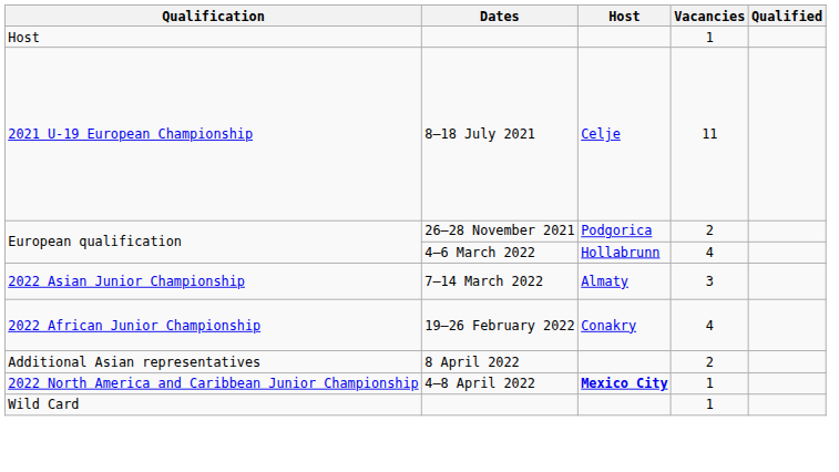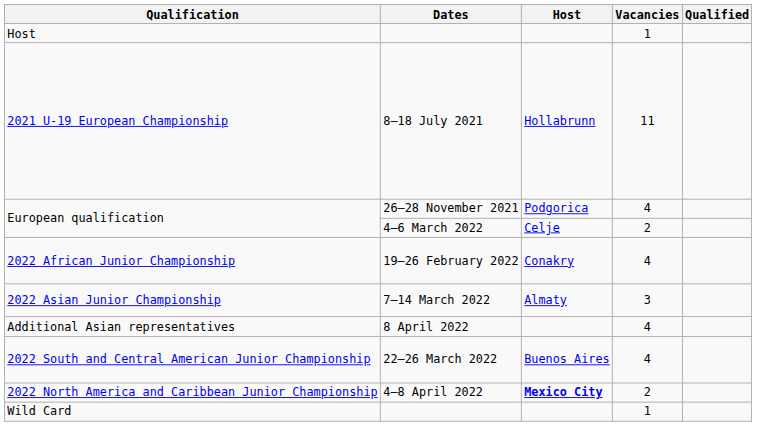 <table class="wikitable">
 <tr>
 <th>Qualification</th>
 <th>Dates</th>
 <th>Host</th>
 <th>Vacancies</th>
 <th>Qualified</th>
 </tr>
 <tr>
 <td>Host</td>
 <td></td>
 <td></td>
 <td align=center>1</td>
 <td></td>
 </tr>
 <tr>
 <td><a href='#'>2021 U-19 European Championship</a></td>
 <td>8–18 July 2021</td>
-<td> <a href='#'>Celje</a></td>
+<td> <a href='#'>Hollabrunn</a></td>
 <td align=center>11</td>
 <td><br><br><br><br><br><br><br><br><s></s><br><br><br></td>
 </tr>
 <tr>
 <td rowspan=2>European qualification</td>
 <td>26–28 November 2021</td>
 <td> <a href='#'>Podgorica</a></td>
+<td align=center>4</td>
+<td><br></td>
+</tr>
+<tr>
+<td>4–6 March 2022</td>
+<td> <a href='#'>Celje</a></td>
 <td align=center>2</td>
 <td><br></td>
 </tr>
 <tr>
-<td>4–6 March 2022</td>
-<td> <a href='#'>Hollabrunn</a></td>
+<td><a href='#'>2022 African Junior Championship</a></td>
+<td>19–26 February 2022</td>
+<td> <a href='#'>Conakry</a></td>
 <td align=center>4</td>
-<td><br></td>
+<td><br><br><br></td>
 </tr>
 <tr>
 <td><a href='#'>2022 Asian Junior Championship</a></td>
 <td>7–14 March 2022</td>
 <td> <a href='#'>Almaty</a></td>
 <td align=center>3</td>
 <td><br><br></td>
 </tr>
 <tr>
-<td><a href='#'>2022 African Junior Championship</a></td>
-<td>19–26 February 2022</td>
-<td> <a href='#'>Conakry</a></td>
-<td align=center>4</td>
-<td><br><br><br></td>
-</tr>
-<tr>
 <td>Additional Asian representatives</td>
 <td>8 April 2022</td>
 <td></td>
-<td align=center>2</td>
+<td align=center>4</td>
 <td><br></td>
+</tr>
+<tr>
+<td><a href='#'>2022 South and Central American Junior Championship</a></td>
+<td>22–26 March 2022</td>
+<td> <a href='#'>Buenos Aires</a></td>
+<td align=center>4</td>
+<td><br><br><br><s></s></td>
 </tr>
 <tr>
 <td><a href='#'>2022 North America and Caribbean Junior Championship</a></td>
 <td>4–8 April 2022</td>
 <td><strong> <a href='#'>Mexico City</a></strong></td>
-<td align=center>1</td>
+<td align=center>2</td>
 <td><br></td>
 </tr>
 <tr>
 <td>Wild Card</td>
 <td></td>
 <td></td>
 <td align=center>1</td>
 <td></td>
 </tr>
 </table>
